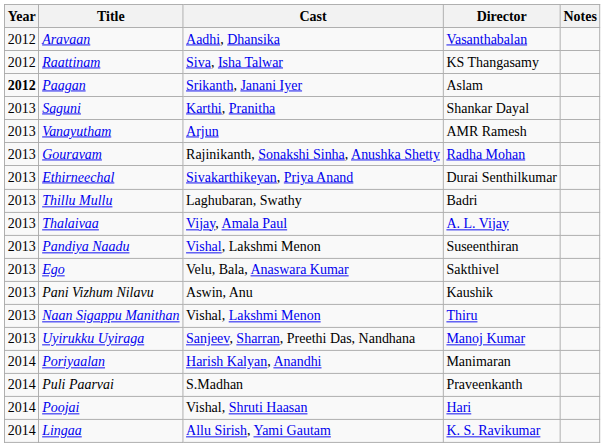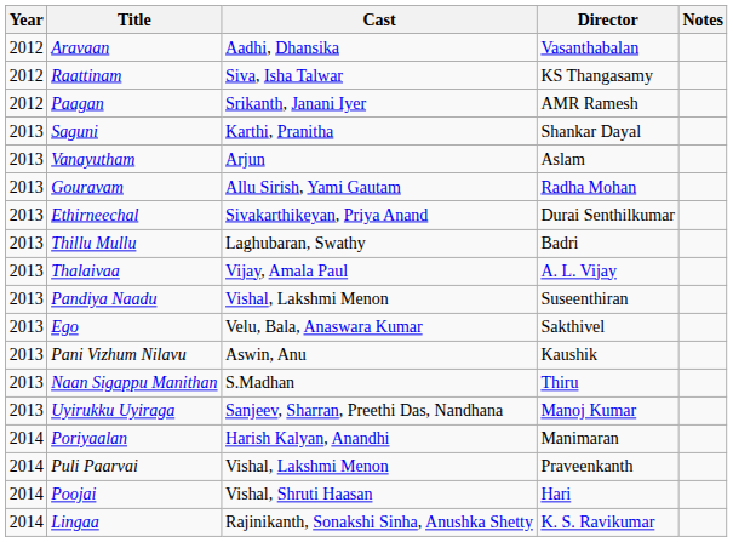 <table class="wikitable" style="font-size: 95%;">
 <tr>
 <th>Year</th>
 <th>Title</th>
 <th>Cast</th>
 <th>Director</th>
 <th>Notes</th>
 </tr>
 <tr>
 <td>2012</td>
 <td><em><a href='#'>Aravaan</a></em></td>
 <td><a href='#'>Aadhi</a>, <a href='#'>Dhansika</a></td>
 <td><a href='#'>Vasanthabalan</a></td>
 <td></td>
 </tr>
 <tr>
 <td>2012</td>
 <td><em><a href='#'>Raattinam</a></em></td>
 <td><a href='#'>Siva</a>, <a href='#'>Isha Talwar</a></td>
 <td>KS Thangasamy</td>
 <td></td>
 </tr>
 <tr>
-<td><strong>2012</strong></td>
+<td>2012</td>
 <td><em><a href='#'>Paagan</a></em></td>
 <td><a href='#'>Srikanth</a>, <a href='#'>Janani Iyer</a></td>
-<td>Aslam</td>
+<td>AMR Ramesh</td>
 <td></td>
 </tr>
 <tr>
 <td>2013</td>
 <td><em><a href='#'>Saguni</a></em></td>
 <td><a href='#'>Karthi</a>, <a href='#'>Pranitha</a></td>
 <td>Shankar Dayal</td>
 <td></td>
 </tr>
 <tr>
 <td>2013</td>
 <td><em><a href='#'>Vanayutham</a></em></td>
 <td><a href='#'>Arjun</a></td>
-<td>AMR Ramesh</td>
+<td>Aslam</td>
 <td></td>
 </tr>
 <tr>
 <td>2013</td>
 <td><em><a href='#'>Gouravam</a></em></td>
-<td>Rajinikanth, <a href='#'>Sonakshi Sinha</a>, <a href='#'>Anushka Shetty</a></td>
+<td><a href='#'>Allu Sirish</a>, <a href='#'>Yami Gautam</a></td>
 <td><a href='#'>Radha Mohan</a></td>
 <td></td>
 </tr>
 <tr>
 <td>2013</td>
 <td><em><a href='#'>Ethirneechal</a></em></td>
 <td><a href='#'>Sivakarthikeyan</a>, <a href='#'>Priya Anand</a></td>
 <td>Durai Senthilkumar</td>
 <td></td>
 </tr>
 <tr>
 <td>2013</td>
 <td><em><a href='#'>Thillu Mullu</a></em></td>
 <td>Laghubaran, Swathy</td>
 <td>Badri</td>
 <td></td>
 </tr>
 <tr>
 <td>2013</td>
 <td><em><a href='#'>Thalaivaa</a></em></td>
 <td><a href='#'>Vijay</a>, <a href='#'>Amala Paul</a></td>
 <td><a href='#'>A. L. Vijay</a></td>
 <td></td>
 </tr>
 <tr>
 <td>2013</td>
 <td><em><a href='#'>Pandiya Naadu</a></em></td>
 <td><a href='#'>Vishal</a>, Lakshmi Menon</td>
 <td>Suseenthiran</td>
 <td></td>
 </tr>
 <tr>
 <td>2013</td>
 <td><em><a href='#'>Ego</a></em></td>
 <td>Velu, Bala, <a href='#'>Anaswara Kumar</a></td>
 <td>Sakthivel</td>
 <td></td>
 </tr>
 <tr>
 <td>2013</td>
 <td><em>Pani Vizhum Nilavu</em></td>
 <td>Aswin, Anu</td>
 <td>Kaushik</td>
 <td></td>
 </tr>
 <tr>
 <td>2013</td>
 <td><em><a href='#'>Naan Sigappu Manithan</a></em></td>
-<td>Vishal, <a href='#'>Lakshmi Menon</a></td>
+<td>S.Madhan</td>
 <td><a href='#'>Thiru</a></td>
 <td></td>
 </tr>
 <tr>
 <td>2013</td>
 <td><em><a href='#'>Uyirukku Uyiraga</a></em></td>
 <td><a href='#'>Sanjeev</a>, <a href='#'>Sharran</a>, Preethi Das, Nandhana</td>
 <td><a href='#'>Manoj Kumar</a></td>
 <td></td>
 </tr>
 <tr>
 <td>2014</td>
 <td><em><a href='#'>Poriyaalan</a></em></td>
 <td><a href='#'>Harish Kalyan</a>, <a href='#'>Anandhi</a></td>
 <td>Manimaran</td>
 <td></td>
 </tr>
 <tr>
 <td>2014</td>
 <td><em>Puli Paarvai</em></td>
-<td>S.Madhan</td>
+<td>Vishal, <a href='#'>Lakshmi Menon</a></td>
 <td>Praveenkanth</td>
 <td></td>
 </tr>
 <tr>
 <td>2014</td>
 <td><em><a href='#'>Poojai</a></em></td>
 <td>Vishal, <a href='#'>Shruti Haasan</a></td>
 <td><a href='#'>Hari</a></td>
 <td></td>
 </tr>
 <tr>
 <td>2014</td>
 <td><em><a href='#'>Lingaa</a></em></td>
-<td><a href='#'>Allu Sirish</a>, <a href='#'>Yami Gautam</a></td>
+<td>Rajinikanth, <a href='#'>Sonakshi Sinha</a>, <a href='#'>Anushka Shetty</a></td>
 <td><a href='#'>K. S. Ravikumar</a></td>
 <td></td>
 </tr>
 </table>
